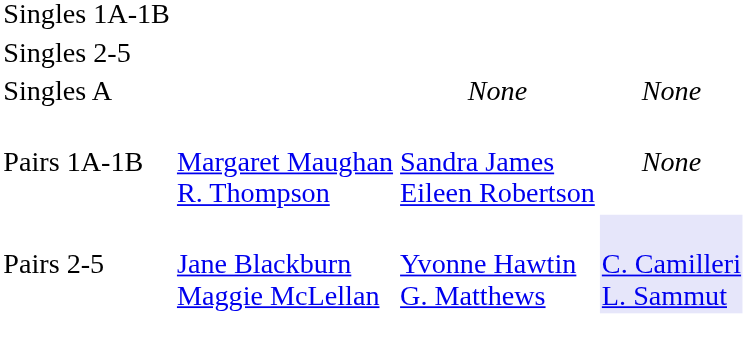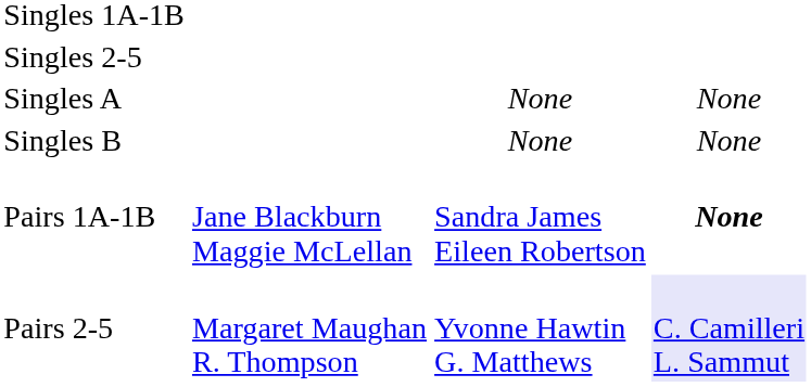 <table>
 <tr>
 <td>Singles 1A-1B<br></td>
 <td></td>
 <td></td>
 <td></td>
 </tr>
 <tr>
 <td>Singles 2-5<br></td>
 <td></td>
 <td></td>
 <td></td>
 </tr>
 <tr>
 <td>Singles A<br></td>
 <td></td>
 <td align="center"><em>None</em></td>
 <td align="center"><em>None</em></td>
 </tr>
 <tr>
-<td>Pairs 1A-1B<br></td>
-<td valign=top> <br> <a href='#'>Margaret Maughan</a> <br> <a href='#'>R. Thompson</a></td>
-<td valign=top> <br> <a href='#'>Sandra James</a> <br> <a href='#'>Eileen Robertson</a></td>
+<td>Singles B<br></td>
+<td></td>
+<td align="center"><em>None</em></td>
 <td align="center"><em>None</em></td>
 </tr>
 <tr>
+<td>Pairs 1A-1B<br></td>
+<td valign=top> <br> <a href='#'>Jane Blackburn</a> <br> <a href='#'>Maggie McLellan</a></td>
+<td valign=top> <br> <a href='#'>Sandra James</a> <br> <a href='#'>Eileen Robertson</a></td>
+<td align="center"><strong><em>None</em></strong></td>
+</tr>
+<tr>
 <td>Pairs 2-5<br></td>
-<td valign=top> <br> <a href='#'>Jane Blackburn</a> <br> <a href='#'>Maggie McLellan</a></td>
+<td valign=top> <br> <a href='#'>Margaret Maughan</a> <br> <a href='#'>R. Thompson</a></td>
 <td valign=top> <br> <a href='#'>Yvonne Hawtin</a> <br> <a href='#'>G. Matthews</a></td>
 <td valign=top style="background: lavender;"> <br> <a href='#'>C. Camilleri</a> <br> <a href='#'>L. Sammut</a></td>
 </tr>
 </table>
